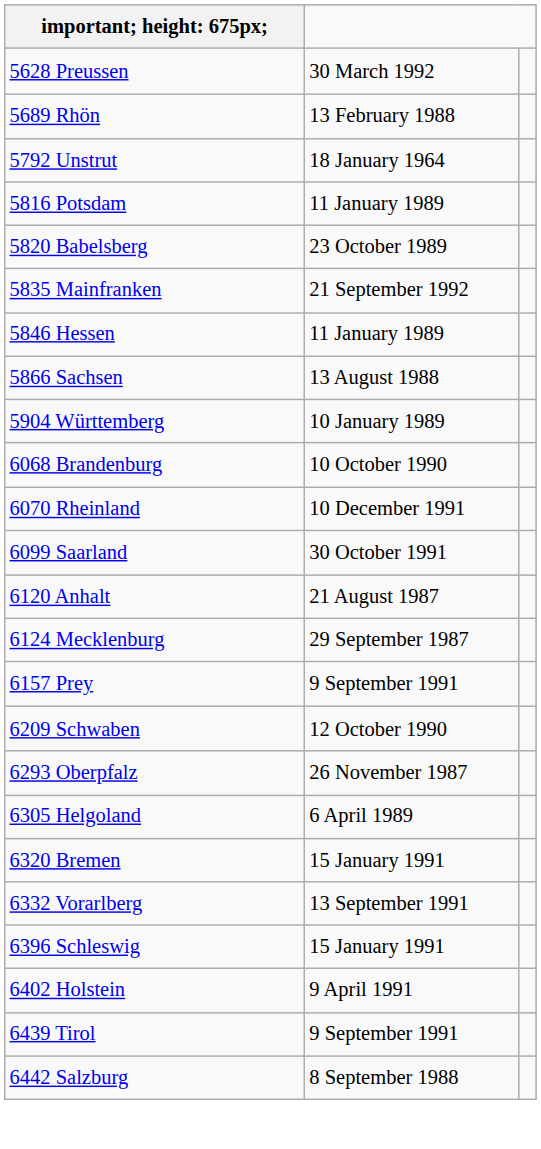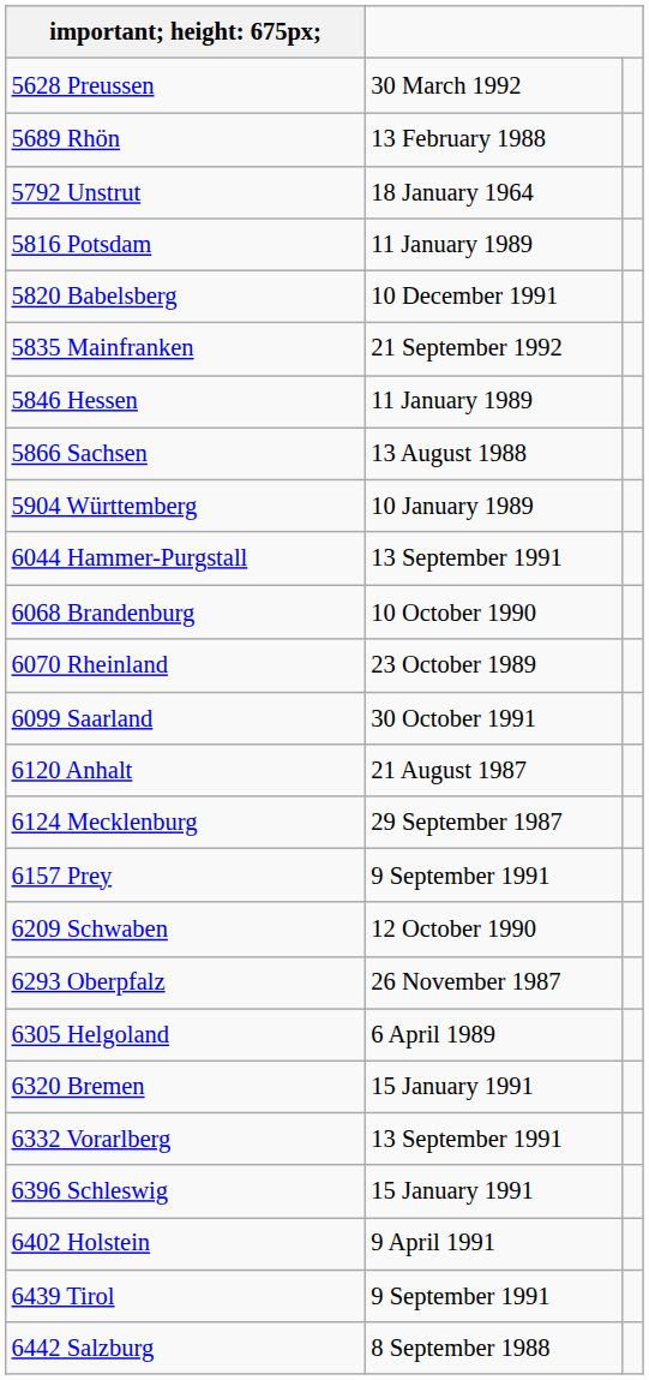 <table class="wikitable" style="font-size: 89%; float: left; width: 26em; margin-right: 1em; line-height: 1.65em">
 <tr>
 <th>important; height: 675px;</th>
 </tr>
 <tr>
 <td><a href='#'>5628 Preussen</a></td>
 <td>30 March 1992</td>
 <td><small></small> </td>
 </tr>
 <tr>
 <td><a href='#'>5689 Rhön</a></td>
 <td>13 February 1988</td>
 <td><small></small> </td>
 </tr>
 <tr>
 <td><a href='#'>5792 Unstrut</a></td>
 <td>18 January 1964</td>
 <td><small></small></td>
 </tr>
 <tr>
 <td><a href='#'>5816 Potsdam</a></td>
 <td>11 January 1989</td>
 <td><small></small></td>
 </tr>
 <tr>
 <td><a href='#'>5820 Babelsberg</a></td>
-<td>23 October 1989</td>
+<td>10 December 1991</td>
 <td><small></small></td>
 </tr>
 <tr>
 <td><a href='#'>5835 Mainfranken</a></td>
 <td>21 September 1992</td>
 <td><small></small></td>
 </tr>
 <tr>
 <td><a href='#'>5846 Hessen</a></td>
 <td>11 January 1989</td>
 <td><small></small></td>
 </tr>
 <tr>
 <td><a href='#'>5866 Sachsen</a></td>
 <td>13 August 1988</td>
 <td><small></small></td>
 </tr>
 <tr>
 <td><a href='#'>5904 Württemberg</a></td>
 <td>10 January 1989</td>
 <td><small></small></td>
 </tr>
 <tr>
+<td><a href='#'>6044 Hammer-Purgstall</a></td>
+<td>13 September 1991</td>
+<td><small></small> </td>
+</tr>
+<tr>
 <td><a href='#'>6068 Brandenburg</a></td>
 <td>10 October 1990</td>
 <td><small></small> </td>
 </tr>
 <tr>
 <td><a href='#'>6070 Rheinland</a></td>
-<td>10 December 1991</td>
+<td>23 October 1989</td>
 <td><small></small></td>
 </tr>
 <tr>
 <td><a href='#'>6099 Saarland</a></td>
 <td>30 October 1991</td>
 <td><small></small></td>
 </tr>
 <tr>
 <td><a href='#'>6120 Anhalt</a></td>
 <td>21 August 1987</td>
 <td><small></small></td>
 </tr>
 <tr>
 <td><a href='#'>6124 Mecklenburg</a></td>
 <td>29 September 1987</td>
 <td><small></small></td>
 </tr>
 <tr>
 <td><a href='#'>6157 Prey</a></td>
 <td>9 September 1991</td>
 <td><small></small> </td>
 </tr>
 <tr>
 <td><a href='#'>6209 Schwaben</a></td>
 <td>12 October 1990</td>
 <td><small></small> </td>
 </tr>
 <tr>
 <td><a href='#'>6293 Oberpfalz</a></td>
 <td>26 November 1987</td>
 <td><small></small></td>
 </tr>
 <tr>
 <td><a href='#'>6305 Helgoland</a></td>
 <td>6 April 1989</td>
 <td><small></small></td>
 </tr>
 <tr>
 <td><a href='#'>6320 Bremen</a></td>
 <td>15 January 1991</td>
 <td><small></small></td>
 </tr>
 <tr>
 <td><a href='#'>6332 Vorarlberg</a></td>
 <td>13 September 1991</td>
 <td><small></small></td>
 </tr>
 <tr>
 <td><a href='#'>6396 Schleswig</a></td>
 <td>15 January 1991</td>
 <td><small></small></td>
 </tr>
 <tr>
 <td><a href='#'>6402 Holstein</a></td>
 <td>9 April 1991</td>
 <td><small></small></td>
 </tr>
 <tr>
 <td><a href='#'>6439 Tirol</a></td>
 <td>9 September 1991</td>
 <td><small></small></td>
 </tr>
 <tr>
 <td><a href='#'>6442 Salzburg</a></td>
 <td>8 September 1988</td>
 <td><small></small></td>
 </tr>
 </table>
